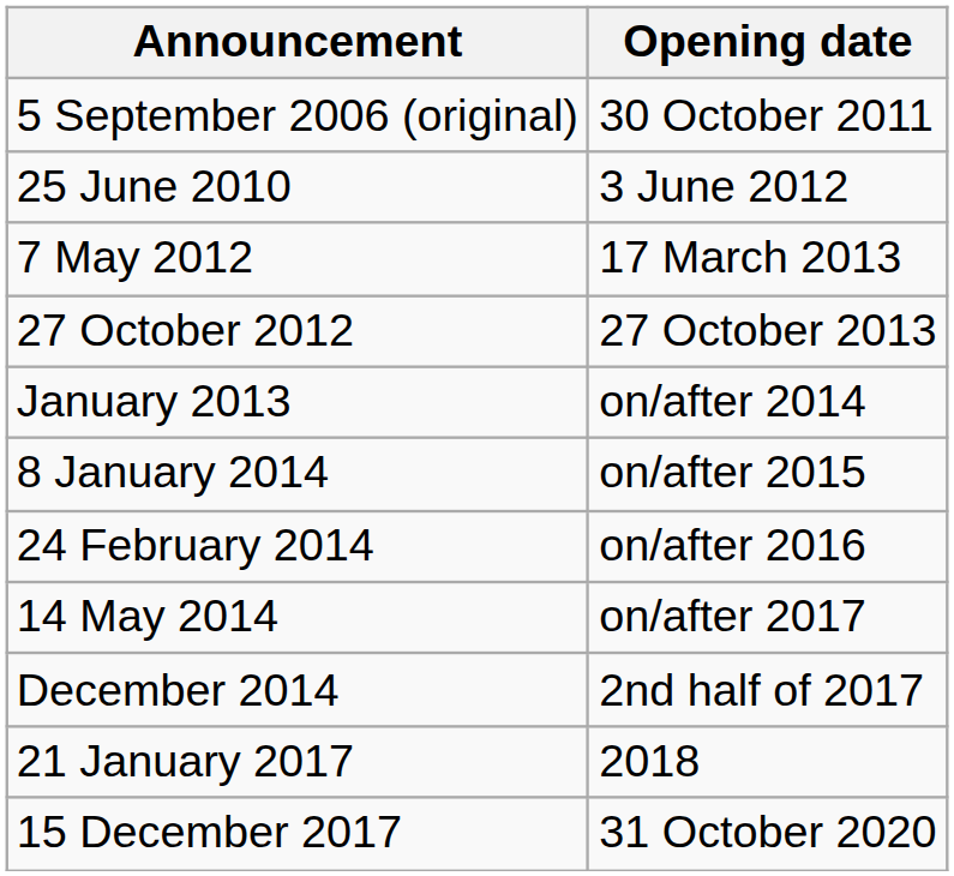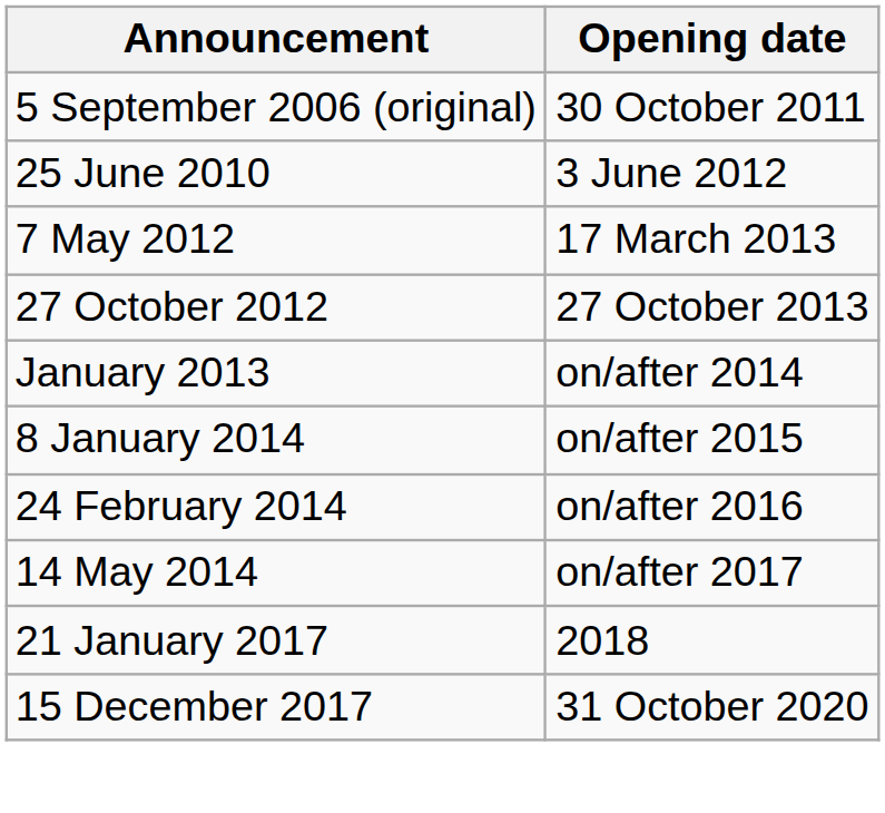 <table class="wikitable" style="float:right; margin-left:1em">
 <tr>
 <th>Announcement</th>
 <th>Opening date</th>
 </tr>
 <tr>
 <td>5 September 2006 (original)</td>
 <td>30 October 2011</td>
 </tr>
 <tr>
 <td>25 June 2010</td>
 <td>3 June 2012</td>
 </tr>
 <tr>
 <td>7 May 2012</td>
 <td>17 March 2013</td>
 </tr>
 <tr>
 <td>27 October 2012</td>
 <td>27 October 2013</td>
 </tr>
 <tr>
 <td>January 2013</td>
 <td>on/after 2014</td>
 </tr>
 <tr>
 <td>8 January 2014</td>
 <td>on/after 2015</td>
 </tr>
 <tr>
 <td>24 February 2014</td>
 <td>on/after 2016</td>
 </tr>
 <tr>
 <td>14 May 2014</td>
 <td>on/after 2017</td>
 </tr>
 <tr>
-<td>December 2014</td>
-<td>2nd half of 2017</td>
-</tr>
-<tr>
 <td>21 January 2017</td>
 <td>2018</td>
 </tr>
 <tr>
 <td>15 December 2017</td>
 <td>31 October 2020</td>
 </tr>
 </table>
